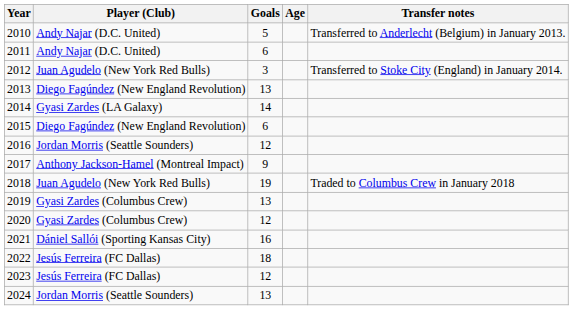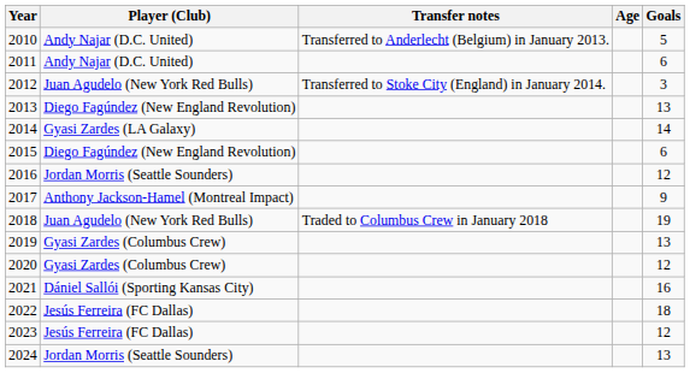 <table class="wikitable sortable">
 <tr>
 <th>Year</th>
 <th>Player (Club)</th>
+<th>Transfer notes</th>
+<th>Age</th>
 <th>Goals</th>
-<th>Age</th>
-<th>Transfer notes</th>
 </tr>
 <tr>
 <td>2010</td>
 <td> <a href='#'>Andy Najar</a> (D.C. United)</td>
+<td>Transferred to <a href='#'>Anderlecht</a> (Belgium) in January 2013.</td>
+<td align=center></td>
 <td align=center>5</td>
-<td align=center></td>
-<td>Transferred to <a href='#'>Anderlecht</a> (Belgium) in January 2013.</td>
 </tr>
 <tr>
 <td>2011</td>
 <td> <a href='#'>Andy Najar</a> (D.C. United)</td>
+<td></td>
+<td align=center></td>
 <td align=center>6</td>
-<td align=center></td>
-<td></td>
 </tr>
 <tr>
 <td>2012</td>
 <td> <a href='#'>Juan Agudelo</a> (New York Red Bulls)</td>
+<td>Transferred to <a href='#'>Stoke City</a> (England) in January 2014.</td>
+<td align=center></td>
 <td align=center>3</td>
-<td align=center></td>
-<td>Transferred to <a href='#'>Stoke City</a> (England) in January 2014.</td>
 </tr>
 <tr>
 <td>2013</td>
 <td> <a href='#'>Diego Fagúndez</a> (New England Revolution)</td>
+<td></td>
+<td align=center></td>
 <td align=center>13</td>
-<td align=center></td>
-<td></td>
 </tr>
 <tr>
 <td>2014</td>
 <td> <a href='#'>Gyasi Zardes</a> (LA Galaxy)</td>
+<td></td>
+<td align=center></td>
 <td align=center>14</td>
-<td align=center></td>
-<td></td>
 </tr>
 <tr>
 <td>2015</td>
 <td> <a href='#'>Diego Fagúndez</a> (New England Revolution)</td>
+<td></td>
+<td align=center></td>
 <td align=center>6</td>
-<td align=center></td>
-<td></td>
 </tr>
 <tr>
 <td>2016</td>
 <td> <a href='#'>Jordan Morris</a> (Seattle Sounders)</td>
+<td></td>
+<td align=center></td>
 <td align=center>12</td>
-<td align=center></td>
-<td></td>
 </tr>
 <tr>
 <td>2017</td>
 <td> <a href='#'>Anthony Jackson-Hamel</a> (Montreal Impact)</td>
+<td></td>
+<td align=center></td>
 <td align=center>9</td>
-<td align=center></td>
-<td></td>
 </tr>
 <tr>
 <td>2018</td>
 <td> <a href='#'>Juan Agudelo</a> (New York Red Bulls)</td>
+<td>Traded to <a href='#'>Columbus Crew</a> in January 2018</td>
+<td align=center></td>
 <td align=center>19</td>
-<td align=center></td>
-<td>Traded to <a href='#'>Columbus Crew</a> in January 2018</td>
 </tr>
 <tr>
 <td>2019</td>
 <td> <a href='#'>Gyasi Zardes</a> (Columbus Crew)</td>
+<td></td>
+<td align=center></td>
 <td align=center>13</td>
-<td align=center></td>
-<td></td>
 </tr>
 <tr>
 <td>2020</td>
 <td> <a href='#'>Gyasi Zardes</a> (Columbus Crew)</td>
+<td></td>
+<td align=center></td>
 <td align=center>12</td>
-<td align=center></td>
-<td></td>
 </tr>
 <tr>
 <td>2021</td>
 <td> <a href='#'>Dániel Sallói</a>  (Sporting Kansas City)</td>
+<td></td>
+<td align=center></td>
 <td align=center>16</td>
-<td align=center></td>
-<td></td>
 </tr>
 <tr>
 <td>2022</td>
 <td> <a href='#'>Jesús Ferreira</a> (FC Dallas)</td>
+<td></td>
+<td align=center></td>
 <td align=center>18</td>
-<td align=center></td>
-<td></td>
 </tr>
 <tr>
 <td>2023</td>
 <td> <a href='#'>Jesús Ferreira</a> (FC Dallas)</td>
+<td></td>
+<td align=center></td>
 <td align=center>12</td>
-<td align=center></td>
-<td></td>
 </tr>
 <tr>
 <td>2024</td>
 <td> <a href='#'>Jordan Morris</a> (Seattle Sounders)</td>
+<td></td>
+<td align=center></td>
 <td align=center>13</td>
-<td align=center></td>
-<td></td>
 </tr>
 </table>
